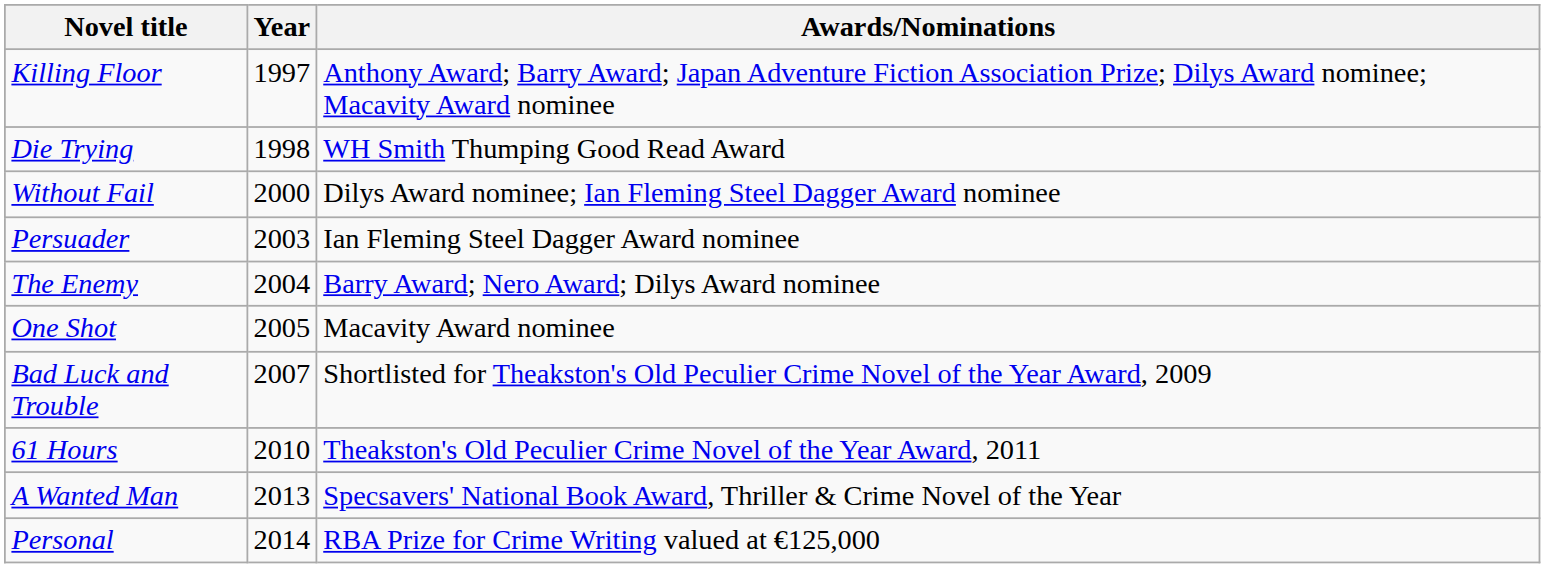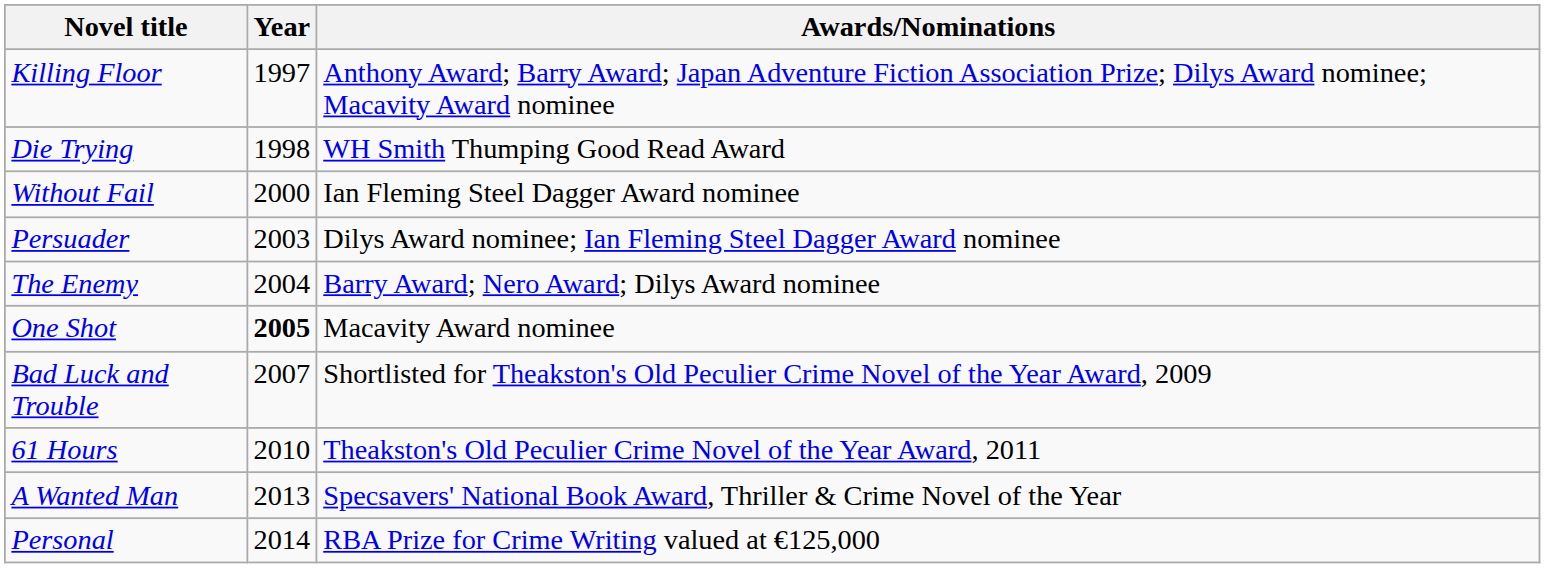 <table class="wikitable sortable" style="border:darkgrey;">
 <tr>
 <th>Novel title</th>
 <th>Year</th>
 <th>Awards/Nominations</th>
 </tr>
 <tr valign="top">
 <td><em><a href='#'>Killing Floor</a></em></td>
 <td>1997</td>
 <td><a href='#'>Anthony Award</a>; <a href='#'>Barry Award</a>; <a href='#'>Japan Adventure Fiction Association Prize</a>; <a href='#'>Dilys Award</a> nominee; <a href='#'>Macavity Award</a> nominee</td>
 </tr>
 <tr valign="top">
 <td><em><a href='#'>Die Trying</a></em></td>
 <td>1998</td>
 <td><a href='#'>WH Smith</a> Thumping Good Read Award</td>
 </tr>
 <tr valign="top">
 <td><em><a href='#'>Without Fail</a></em></td>
 <td>2000</td>
-<td>Dilys Award nominee; <a href='#'>Ian Fleming Steel Dagger Award</a> nominee</td>
+<td>Ian Fleming Steel Dagger Award nominee</td>
 </tr>
 <tr valign="top">
 <td><em><a href='#'>Persuader</a></em></td>
 <td>2003</td>
-<td>Ian Fleming Steel Dagger Award nominee</td>
+<td>Dilys Award nominee; <a href='#'>Ian Fleming Steel Dagger Award</a> nominee</td>
 </tr>
 <tr valign="top">
 <td><em><a href='#'>The Enemy</a></em></td>
 <td>2004</td>
 <td><a href='#'>Barry Award</a>; <a href='#'>Nero Award</a>; Dilys Award nominee</td>
 </tr>
 <tr valign="top">
 <td><em><a href='#'>One Shot</a></em></td>
-<td>2005</td>
+<td><strong>2005</strong></td>
 <td>Macavity Award nominee</td>
 </tr>
 <tr valign="top">
 <td><em><a href='#'>Bad Luck and Trouble</a></em></td>
 <td>2007</td>
 <td>Shortlisted for <a href='#'>Theakston's Old Peculier Crime Novel of the Year Award</a>, 2009</td>
 </tr>
 <tr valign="top">
 <td><em><a href='#'>61 Hours</a></em></td>
 <td>2010</td>
 <td><a href='#'>Theakston's Old Peculier Crime Novel of the Year Award</a>, 2011</td>
 </tr>
 <tr valign="top">
 <td><em><a href='#'>A Wanted Man</a></em></td>
 <td>2013</td>
 <td><a href='#'>Specsavers' National Book Award</a>, Thriller & Crime Novel of the Year</td>
 </tr>
 <tr valign="top">
 <td><em><a href='#'>Personal</a></em></td>
 <td>2014</td>
 <td><a href='#'>RBA Prize for Crime Writing</a> valued at €125,000</td>
 </tr>
 </table>
